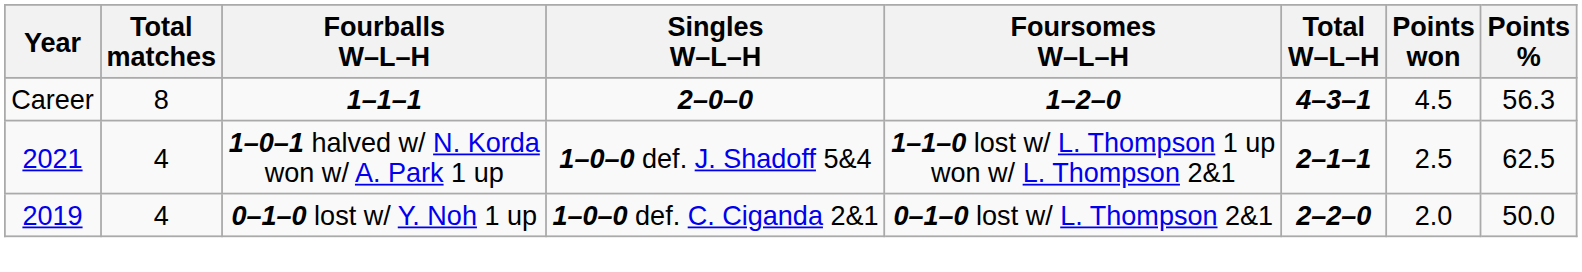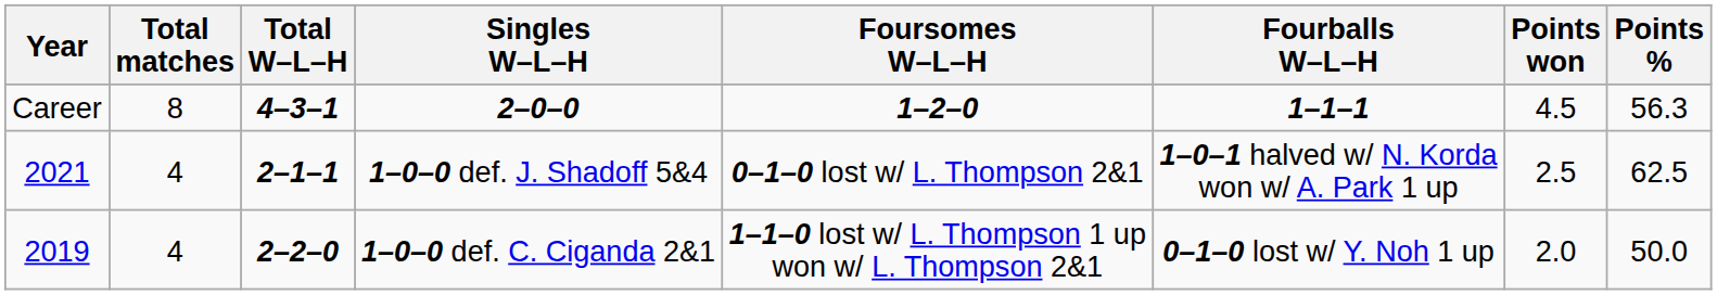 <table class="wikitable" style="text-align:center; font-size: 95%;">
 <tr>
 <th>Year</th>
 <th>Total<br>matches</th>
-<th>Fourballs<br>W–L–H</th>
+<th>Total<br>W–L–H</th>
 <th>Singles<br>W–L–H</th>
 <th>Foursomes<br>W–L–H</th>
-<th>Total<br>W–L–H</th>
+<th>Fourballs<br>W–L–H</th>
 <th>Points<br>won</th>
 <th>Points<br>%</th>
 </tr>
 <tr>
 <td>Career</td>
 <td>8</td>
-<td><strong><em>1–1–1</em></strong></td>
+<td><strong><em>4–3–1</em></strong></td>
 <td><strong><em>2–0–0</em></strong></td>
 <td><strong><em>1–2–0</em></strong></td>
-<td><strong><em>4–3–1</em></strong></td>
+<td><strong><em>1–1–1</em></strong></td>
 <td>4.5</td>
 <td>56.3</td>
 </tr>
 <tr>
 <td><a href='#'>2021</a></td>
 <td>4</td>
+<td><strong><em>2–1–1</em></strong></td>
+<td><strong><em>1–0–0</em></strong> def. <a href='#'>J. Shadoff</a> 5&4</td>
+<td><strong><em>0–1–0</em></strong> lost w/ <a href='#'>L. Thompson</a> 2&1</td>
 <td><strong><em>1–0–1</em></strong> halved w/ <a href='#'>N. Korda</a> <br>won w/ <a href='#'>A. Park</a> 1 up</td>
-<td><strong><em>1–0–0</em></strong> def. <a href='#'>J. Shadoff</a> 5&4</td>
-<td><strong><em>1–1–0</em></strong> lost w/ <a href='#'>L. Thompson</a> 1 up<br>won w/ <a href='#'>L. Thompson</a> 2&1</td>
-<td><strong><em>2–1–1</em></strong></td>
 <td>2.5</td>
 <td>62.5</td>
 </tr>
 <tr>
 <td><a href='#'>2019</a></td>
 <td>4</td>
+<td><strong><em>2–2–0</em></strong></td>
+<td><strong><em>1–0–0</em></strong> def. <a href='#'>C. Ciganda</a> 2&1</td>
+<td><strong><em>1–1–0</em></strong> lost w/ <a href='#'>L. Thompson</a> 1 up<br>won w/ <a href='#'>L. Thompson</a> 2&1</td>
 <td><strong><em>0–1–0</em></strong> lost w/ <a href='#'>Y. Noh</a> 1 up</td>
-<td><strong><em>1–0–0</em></strong> def. <a href='#'>C. Ciganda</a> 2&1</td>
-<td><strong><em>0–1–0</em></strong> lost w/ <a href='#'>L. Thompson</a> 2&1</td>
-<td><strong><em>2–2–0</em></strong></td>
 <td>2.0</td>
 <td>50.0</td>
 </tr>
 </table>
